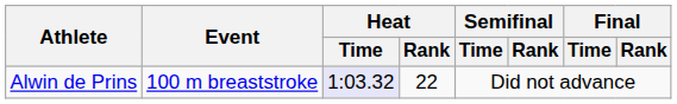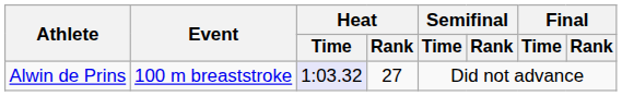 <table class=wikitable style="font-size:90%">
 <tr>
 <th rowspan="2">Athlete</th>
 <th rowspan="2">Event</th>
 <th colspan="2">Heat</th>
 <th colspan="2">Semifinal</th>
 <th colspan="2">Final</th>
 </tr>
 <tr style="font-size:95%">
 <th>Time</th>
 <th>Rank</th>
 <th>Time</th>
 <th>Rank</th>
 <th>Time</th>
 <th>Rank</th>
 </tr>
 <tr align=center>
 <td align=left><a href='#'>Alwin de Prins</a></td>
 <td align=left><a href='#'>100 m breaststroke</a></td>
 <td style="background: lavender;">1:03.32</td>
-<td>22</td>
+<td>27</td>
 <td colspan=4>Did not advance</td>
 </tr>
 </table>
